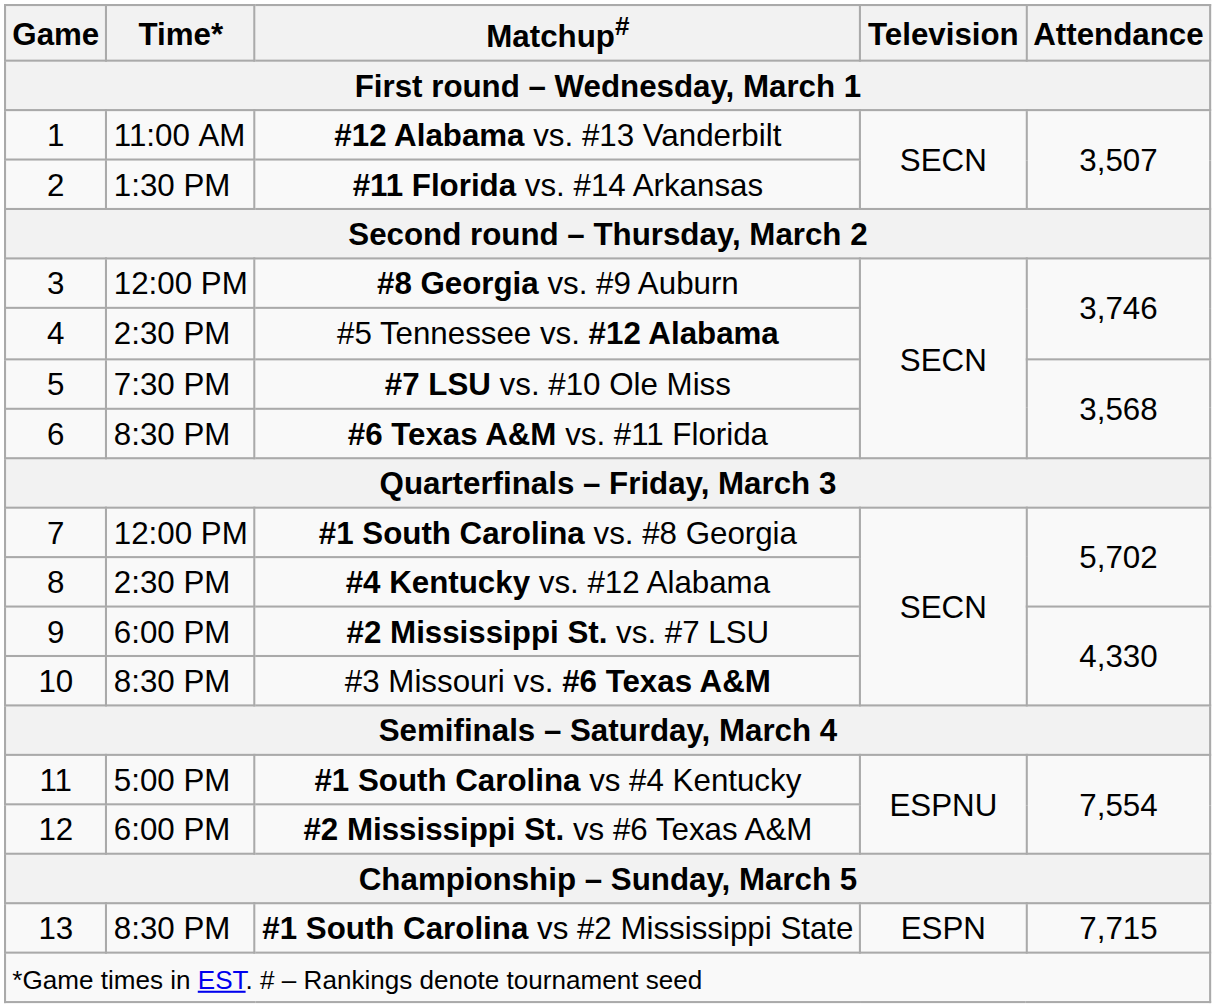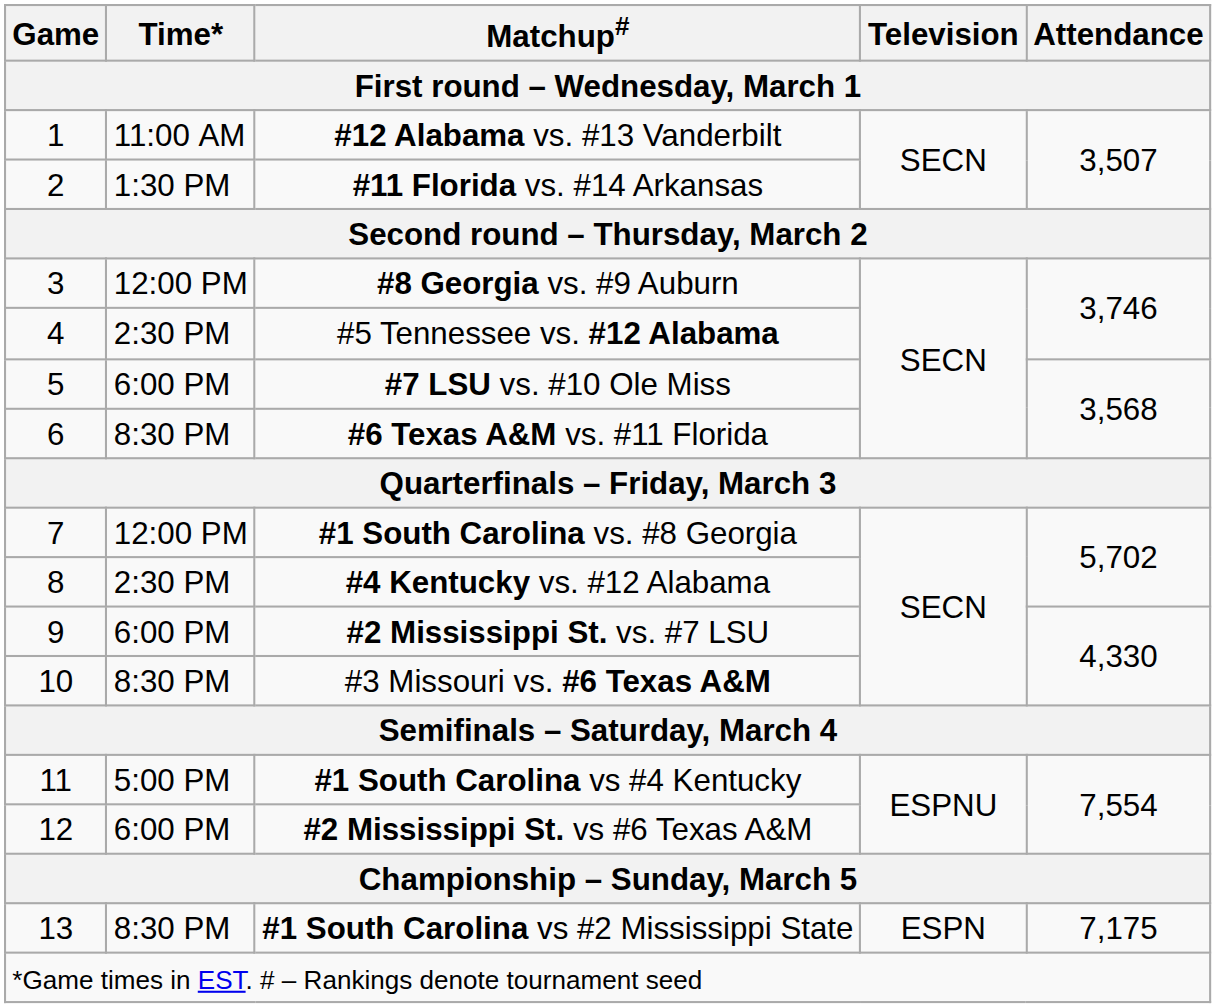 <table class="wikitable" style="font-size: 95%; text-align:center;">
 <tr>
 <th>Game</th>
 <th>Time*</th>
 <th>Matchup<sup>#</sup></th>
 <th>Television</th>
 <th>Attendance</th>
 </tr>
 <tr>
 <th colspan="5">First round – Wednesday, March 1</th>
 </tr>
 <tr>
 <td>1</td>
 <td style="text-align:left;">11:00 AM</td>
 <td><strong>#12 Alabama</strong> vs. #13 Vanderbilt</td>
 <td rowspan="2">SECN</td>
 <td rowspan="2">3,507</td>
 </tr>
 <tr>
 <td>2</td>
 <td style="text-align:left;">1:30 PM</td>
 <td><strong>#11 Florida</strong> vs. #14 Arkansas</td>
 </tr>
 <tr>
 <th colspan="5">Second round – Thursday, March 2</th>
 </tr>
 <tr>
 <td>3</td>
 <td style="text-align:left;">12:00 PM</td>
 <td><strong>#8 Georgia</strong> vs. #9 Auburn</td>
 <td rowspan="4">SECN</td>
 <td rowspan="2">3,746</td>
 </tr>
 <tr>
 <td>4</td>
 <td style="text-align:left;">2:30 PM</td>
 <td>#5 Tennessee vs. <strong>#12 Alabama</strong></td>
 </tr>
 <tr>
 <td>5</td>
-<td style="text-align:left;">7:30 PM</td>
+<td style="text-align:left;">6:00 PM</td>
 <td><strong>#7 LSU</strong> vs. #10 Ole Miss</td>
 <td rowspan="2">3,568</td>
 </tr>
 <tr>
 <td>6</td>
 <td style="text-align:left;">8:30 PM</td>
 <td><strong>#6 Texas A&M</strong> vs. #11 Florida</td>
 </tr>
 <tr>
 <th colspan="5">Quarterfinals – Friday, March 3</th>
 </tr>
 <tr>
 <td>7</td>
 <td style="text-align:left;">12:00 PM</td>
 <td><strong>#1 South Carolina</strong> vs. #8 Georgia</td>
 <td rowspan="4">SECN</td>
 <td rowspan="2">5,702</td>
 </tr>
 <tr>
 <td>8</td>
 <td style="text-align:left;">2:30 PM</td>
 <td><strong>#4 Kentucky</strong> vs. #12 Alabama</td>
 </tr>
 <tr>
 <td>9</td>
 <td style="text-align:left;">6:00 PM</td>
 <td><strong>#2 Mississippi St.</strong> vs. #7 LSU</td>
 <td rowspan="2">4,330</td>
 </tr>
 <tr>
 <td>10</td>
 <td style="text-align:left;">8:30 PM</td>
 <td>#3 Missouri vs. <strong>#6 Texas A&M</strong></td>
 </tr>
 <tr>
 <th colspan="5">Semifinals – Saturday, March 4</th>
 </tr>
 <tr>
 <td>11</td>
 <td style="text-align:left;">5:00 PM</td>
 <td><strong>#1 South Carolina</strong> vs #4 Kentucky</td>
 <td rowspan="2">ESPNU</td>
 <td rowspan="2">7,554</td>
 </tr>
 <tr>
 <td>12</td>
 <td style="text-align:left;">6:00 PM</td>
 <td><strong>#2 Mississippi St.</strong> vs #6 Texas A&M</td>
 </tr>
 <tr>
 <th colspan="5">Championship – Sunday, March 5</th>
 </tr>
 <tr>
 <td>13</td>
 <td style="text-align:left;">8:30 PM</td>
 <td><strong>#1 South Carolina</strong> vs #2 Mississippi State</td>
 <td>ESPN</td>
-<td>7,715</td>
+<td>7,175</td>
 </tr>
 <tr>
 <td colspan="5" style="text-align:left;"><small>*Game times in <a href='#'>EST</a>. # – Rankings denote tournament seed</small></td>
 </tr>
 </table>
